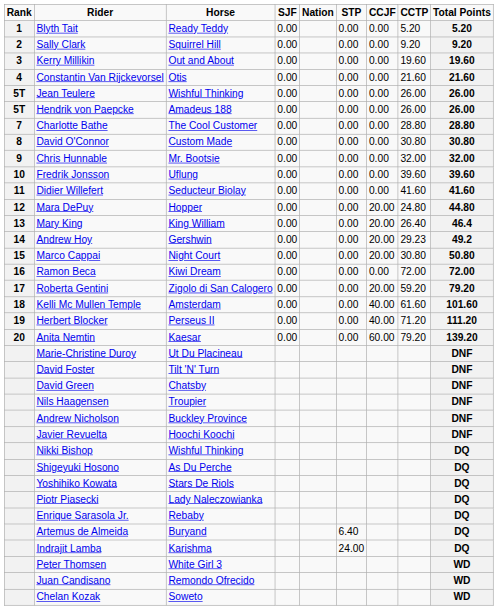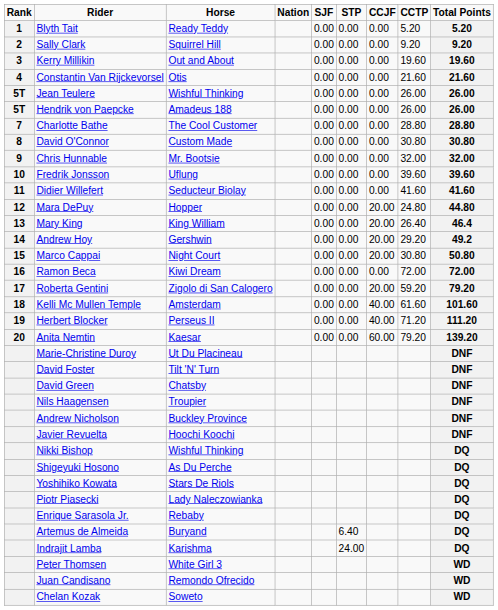 <table class="wikitable">
 <tr>
 <td align=center><strong>Rank</strong></td>
 <td align=center><strong>Rider</strong></td>
 <td align=center><strong>Horse</strong></td>
+<td align=center><strong>Nation</strong></td>
 <td align=center><strong>SJF</strong></td>
-<td align=center><strong>Nation</strong></td>
 <td align=center><strong>STP</strong></td>
 <td align=center><strong>CCJF</strong></td>
 <td align=center><strong>CCTP</strong></td>
 <td align=center><strong>Total Points</strong></td>
 </tr>
 <tr>
 <th>1</th>
 <td><a href='#'>Blyth Tait</a></td>
 <td><a href='#'>Ready Teddy</a></td>
+<td></td>
 <td>0.00</td>
-<td></td>
 <td>0.00</td>
 <td>0.00</td>
 <td>5.20</td>
 <th>5.20</th>
 </tr>
 <tr>
 <th>2</th>
 <td><a href='#'>Sally Clark</a></td>
 <td><a href='#'>Squirrel Hill</a></td>
+<td></td>
 <td>0.00</td>
-<td></td>
 <td>0.00</td>
 <td>0.00</td>
 <td>9.20</td>
 <th>9.20</th>
 </tr>
 <tr>
 <th>3</th>
 <td><a href='#'>Kerry Millikin</a></td>
 <td><a href='#'>Out and About</a></td>
+<td></td>
 <td>0.00</td>
-<td></td>
 <td>0.00</td>
 <td>0.00</td>
 <td>19.60</td>
 <th>19.60</th>
 </tr>
 <tr>
 <th>4</th>
 <td><a href='#'>Constantin Van Rijckevorsel</a></td>
 <td><a href='#'>Otis</a></td>
+<td></td>
 <td>0.00</td>
-<td></td>
 <td>0.00</td>
 <td>0.00</td>
 <td>21.60</td>
 <th>21.60</th>
 </tr>
 <tr>
 <th>5T</th>
 <td><a href='#'>Jean Teulere</a></td>
 <td><a href='#'>Wishful Thinking</a></td>
+<td></td>
 <td>0.00</td>
-<td></td>
 <td>0.00</td>
 <td>0.00</td>
 <td>26.00</td>
 <th>26.00</th>
 </tr>
 <tr>
 <th>5T</th>
 <td><a href='#'>Hendrik von Paepcke</a></td>
 <td><a href='#'>Amadeus 188</a></td>
+<td></td>
 <td>0.00</td>
-<td></td>
 <td>0.00</td>
 <td>0.00</td>
 <td>26.00</td>
 <th>26.00</th>
 </tr>
 <tr>
 <th>7</th>
 <td><a href='#'>Charlotte Bathe</a></td>
 <td><a href='#'>The Cool Customer</a></td>
+<td></td>
 <td>0.00</td>
-<td></td>
 <td>0.00</td>
 <td>0.00</td>
 <td>28.80</td>
 <th>28.80</th>
 </tr>
 <tr>
 <th>8</th>
 <td><a href='#'>David O'Connor</a></td>
 <td><a href='#'>Custom Made</a></td>
+<td></td>
 <td>0.00</td>
-<td></td>
 <td>0.00</td>
 <td>0.00</td>
 <td>30.80</td>
 <th>30.80</th>
 </tr>
 <tr>
 <th>9</th>
 <td><a href='#'>Chris Hunnable</a></td>
 <td><a href='#'>Mr. Bootsie</a></td>
+<td></td>
 <td>0.00</td>
-<td></td>
 <td>0.00</td>
 <td>0.00</td>
 <td>32.00</td>
 <th>32.00</th>
 </tr>
 <tr>
 <th>10</th>
 <td><a href='#'>Fredrik Jonsson</a></td>
 <td><a href='#'>Uflung</a></td>
+<td></td>
 <td>0.00</td>
-<td></td>
 <td>0.00</td>
 <td>0.00</td>
 <td>39.60</td>
 <th>39.60</th>
 </tr>
 <tr>
 <th>11</th>
 <td><a href='#'>Didier Willefert</a></td>
 <td><a href='#'>Seducteur Biolay</a></td>
+<td></td>
 <td>0.00</td>
-<td></td>
 <td>0.00</td>
 <td>0.00</td>
 <td>41.60</td>
 <th>41.60</th>
 </tr>
 <tr>
 <th>12</th>
 <td><a href='#'>Mara DePuy</a></td>
 <td><a href='#'>Hopper</a></td>
+<td></td>
 <td>0.00</td>
-<td></td>
 <td>0.00</td>
 <td>20.00</td>
 <td>24.80</td>
 <th>44.80</th>
 </tr>
 <tr>
 <th>13</th>
 <td><a href='#'>Mary King</a></td>
 <td><a href='#'>King William</a></td>
+<td></td>
 <td>0.00</td>
-<td></td>
 <td>0.00</td>
 <td>20.00</td>
 <td>26.40</td>
 <th>46.4</th>
 </tr>
 <tr>
 <th>14</th>
 <td><a href='#'>Andrew Hoy</a></td>
 <td><a href='#'>Gershwin</a></td>
-<td>0.00</td>
 <td></td>
 <td>0.00</td>
+<td>0.00</td>
 <td>20.00</td>
-<td>29.23</td>
+<td>29.20</td>
 <th>49.2</th>
 </tr>
 <tr>
 <th>15</th>
 <td><a href='#'>Marco Cappai</a></td>
 <td><a href='#'>Night Court</a></td>
+<td></td>
 <td>0.00</td>
-<td></td>
 <td>0.00</td>
 <td>20.00</td>
 <td>30.80</td>
 <th>50.80</th>
 </tr>
 <tr>
 <th>16</th>
 <td><a href='#'>Ramon Beca</a></td>
 <td><a href='#'>Kiwi Dream</a></td>
+<td></td>
 <td>0.00</td>
-<td></td>
 <td>0.00</td>
 <td>0.00</td>
 <td>72.00</td>
 <th>72.00</th>
 </tr>
 <tr>
 <th>17</th>
 <td><a href='#'>Roberta Gentini</a></td>
 <td><a href='#'>Zigolo di San Calogero</a></td>
+<td></td>
 <td>0.00</td>
-<td></td>
 <td>0.00</td>
 <td>20.00</td>
 <td>59.20</td>
 <th>79.20</th>
 </tr>
 <tr>
 <th>18</th>
 <td><a href='#'>Kelli Mc Mullen Temple</a></td>
 <td><a href='#'>Amsterdam</a></td>
+<td></td>
 <td>0.00</td>
-<td></td>
 <td>0.00</td>
 <td>40.00</td>
 <td>61.60</td>
 <th>101.60</th>
 </tr>
 <tr>
 <th>19</th>
 <td><a href='#'>Herbert Blocker</a></td>
 <td><a href='#'>Perseus II</a></td>
+<td></td>
 <td>0.00</td>
-<td></td>
 <td>0.00</td>
 <td>40.00</td>
 <td>71.20</td>
 <th>111.20</th>
 </tr>
 <tr>
 <th>20</th>
 <td><a href='#'>Anita Nemtin</a></td>
 <td><a href='#'>Kaesar</a></td>
+<td></td>
 <td>0.00</td>
-<td></td>
 <td>0.00</td>
 <td>60.00</td>
 <td>79.20</td>
 <th>139.20</th>
 </tr>
 <tr>
 <th></th>
 <td><a href='#'>Marie-Christine Duroy</a></td>
 <td><a href='#'>Ut Du Placineau</a></td>
 <td></td>
 <td></td>
 <td></td>
 <td></td>
 <td></td>
 <th>DNF</th>
 </tr>
 <tr>
 <th></th>
 <td><a href='#'>David Foster</a></td>
 <td><a href='#'>Tilt 'N' Turn</a></td>
 <td></td>
 <td></td>
 <td></td>
 <td></td>
 <td></td>
 <th>DNF</th>
 </tr>
 <tr>
 <th></th>
 <td><a href='#'>David Green</a></td>
 <td><a href='#'>Chatsby</a></td>
 <td></td>
 <td></td>
 <td></td>
 <td></td>
 <td></td>
 <th>DNF</th>
 </tr>
 <tr>
 <th></th>
 <td><a href='#'>Nils Haagensen</a></td>
 <td><a href='#'>Troupier</a></td>
 <td></td>
 <td></td>
 <td></td>
 <td></td>
 <td></td>
 <th>DNF</th>
 </tr>
 <tr>
 <th></th>
 <td><a href='#'>Andrew Nicholson</a></td>
 <td><a href='#'>Buckley Province</a></td>
 <td></td>
 <td></td>
 <td></td>
 <td></td>
 <td></td>
 <th>DNF</th>
 </tr>
 <tr>
 <th></th>
 <td><a href='#'>Javier Revuelta</a></td>
 <td><a href='#'>Hoochi Koochi</a></td>
 <td></td>
 <td></td>
 <td></td>
 <td></td>
 <td></td>
 <th>DNF</th>
 </tr>
 <tr>
 <th></th>
 <td><a href='#'>Nikki Bishop</a></td>
 <td><a href='#'>Wishful Thinking</a></td>
 <td></td>
 <td></td>
 <td></td>
 <td></td>
 <td></td>
 <th>DQ</th>
 </tr>
 <tr>
 <th></th>
 <td><a href='#'>Shigeyuki Hosono</a></td>
 <td><a href='#'>As Du Perche</a></td>
 <td></td>
 <td></td>
 <td></td>
 <td></td>
 <td></td>
 <th>DQ</th>
 </tr>
 <tr>
 <th></th>
 <td><a href='#'>Yoshihiko Kowata</a></td>
 <td><a href='#'>Stars De Riols</a></td>
 <td></td>
 <td></td>
 <td></td>
 <td></td>
 <td></td>
 <th>DQ</th>
 </tr>
 <tr>
 <th></th>
 <td><a href='#'>Piotr Piasecki</a></td>
 <td><a href='#'>Lady Naleczowianka</a></td>
 <td></td>
 <td></td>
 <td></td>
 <td></td>
 <td></td>
 <th>DQ</th>
 </tr>
 <tr>
 <th></th>
 <td><a href='#'>Enrique Sarasola Jr.</a></td>
 <td><a href='#'>Rebaby</a></td>
 <td></td>
 <td></td>
 <td></td>
 <td></td>
 <td></td>
 <th>DQ</th>
 </tr>
 <tr>
 <th></th>
 <td><a href='#'>Artemus de Almeida</a></td>
 <td><a href='#'>Buryand</a></td>
 <td></td>
 <td></td>
 <td>6.40</td>
 <td></td>
 <td></td>
 <th>DQ</th>
 </tr>
 <tr>
 <th></th>
 <td><a href='#'>Indrajit Lamba</a></td>
 <td><a href='#'>Karishma</a></td>
 <td></td>
 <td></td>
 <td>24.00</td>
 <td></td>
 <td></td>
 <th>DQ</th>
 </tr>
 <tr>
 <th></th>
 <td><a href='#'>Peter Thomsen</a></td>
 <td><a href='#'>White Girl 3</a></td>
 <td></td>
 <td></td>
 <td></td>
 <td></td>
 <td></td>
 <th>WD</th>
 </tr>
 <tr>
 <th></th>
 <td><a href='#'>Juan Candisano</a></td>
 <td><a href='#'>Remondo Ofrecido</a></td>
 <td></td>
 <td></td>
 <td></td>
 <td></td>
 <td></td>
 <th>WD</th>
 </tr>
 <tr>
 <th></th>
 <td><a href='#'>Chelan Kozak</a></td>
 <td><a href='#'>Soweto</a></td>
 <td></td>
 <td></td>
 <td></td>
 <td></td>
 <td></td>
 <th>WD</th>
 </tr>
 </table>
